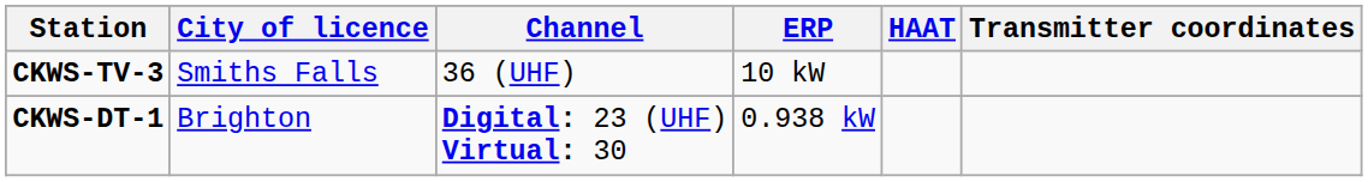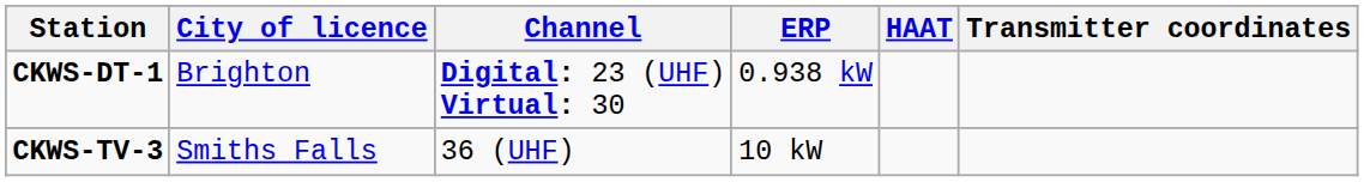 <table class="wikitable">
 <tr>
 <th>Station</th>
 <th><a href='#'>City of licence</a></th>
 <th><a href='#'>Channel</a></th>
 <th><a href='#'>ERP</a></th>
 <th><a href='#'>HAAT</a></th>
 <th>Transmitter coordinates</th>
 </tr>
 <tr style="vertical-align: top; text-align: left;">
+<td><strong>CKWS-DT-1</strong></td>
+<td><a href='#'>Brighton</a></td>
+<td><strong><a href='#'>Digital</a>:</strong> 23 (<a href='#'>UHF</a>)<br><strong><a href='#'>Virtual</a>:</strong> 30</td>
+<td>0.938 <a href='#'>kW</a></td>
+<td></td>
+<td></td>
+</tr>
+<tr style="vertical-align: top; text-align: left;">
 <td><strong>CKWS-TV-3</strong></td>
 <td><a href='#'>Smiths Falls</a></td>
 <td>36 (<a href='#'>UHF</a>)</td>
 <td>10 kW</td>
 <td></td>
 <td></td>
 </tr>
-<tr style="vertical-align: top; text-align: left;">
-<td><strong>CKWS-DT-1</strong></td>
-<td><a href='#'>Brighton</a></td>
-<td><strong><a href='#'>Digital</a>:</strong> 23 (<a href='#'>UHF</a>)<br><strong><a href='#'>Virtual</a>:</strong> 30</td>
-<td>0.938 <a href='#'>kW</a></td>
-<td></td>
-<td></td>
-</tr>
 </table>
